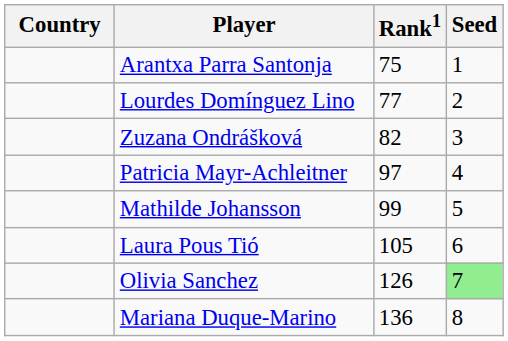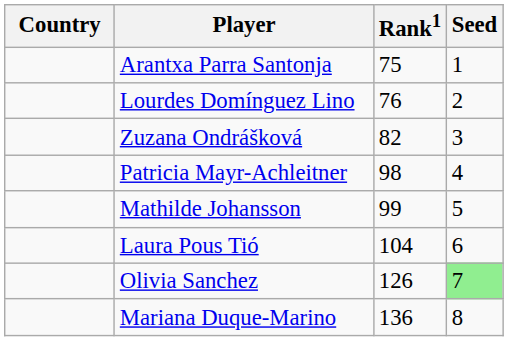 <table class="sortable wikitable">
 <tr>
 <th width="70">Country</th>
 <th width="175">Player</th>
 <th>Rank<sup>1</sup></th>
 <th>Seed</th>
 </tr>
 <tr>
 <td></td>
 <td><a href='#'>Arantxa Parra Santonja</a></td>
 <td>75</td>
 <td>1</td>
 </tr>
 <tr>
 <td></td>
 <td><a href='#'>Lourdes Domínguez Lino</a></td>
-<td>77</td>
+<td>76</td>
 <td>2</td>
 </tr>
 <tr>
 <td></td>
 <td><a href='#'>Zuzana Ondrášková</a></td>
 <td>82</td>
 <td>3</td>
 </tr>
 <tr>
 <td></td>
 <td><a href='#'>Patricia Mayr-Achleitner</a></td>
-<td>97</td>
+<td>98</td>
 <td>4</td>
 </tr>
 <tr>
 <td></td>
 <td><a href='#'>Mathilde Johansson</a></td>
 <td>99</td>
 <td>5</td>
 </tr>
 <tr>
 <td></td>
 <td><a href='#'>Laura Pous Tió</a></td>
-<td>105</td>
+<td>104</td>
 <td>6</td>
 </tr>
 <tr>
 <td></td>
 <td><a href='#'>Olivia Sanchez</a></td>
 <td>126</td>
 <td style="background: lightgreen;">7</td>
 </tr>
 <tr>
 <td></td>
 <td><a href='#'>Mariana Duque-Marino</a></td>
 <td>136</td>
 <td>8</td>
 </tr>
 </table>
